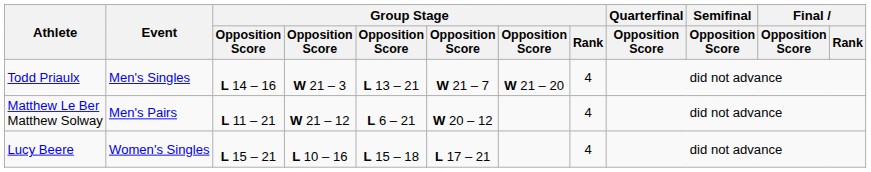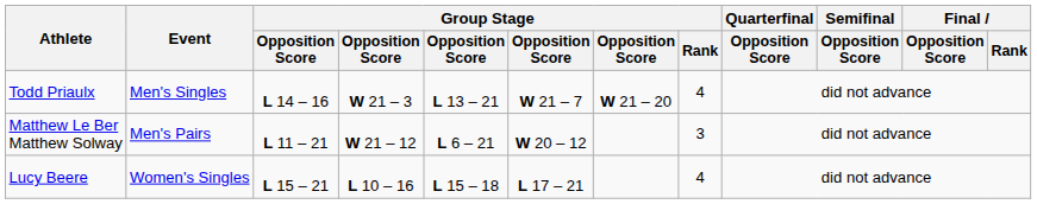 <table class="wikitable" style="font-size:88%">
 <tr>
 <th rowspan=2>Athlete</th>
 <th rowspan=2>Event</th>
 <th colspan=6>Group Stage</th>
 <th>Quarterfinal</th>
 <th>Semifinal</th>
 <th colspan=2>Final / </th>
 </tr>
 <tr style="font-size:95%">
 <th>Opposition<br>Score</th>
 <th>Opposition<br>Score</th>
 <th>Opposition<br>Score</th>
 <th>Opposition<br>Score</th>
 <th>Opposition<br>Score</th>
 <th>Rank</th>
 <th>Opposition<br>Score</th>
 <th>Opposition<br>Score</th>
 <th>Opposition<br>Score</th>
 <th>Rank</th>
 </tr>
 <tr align=center>
 <td align=left><a href='#'>Todd Priaulx</a></td>
 <td align=left><a href='#'>Men's Singles</a></td>
 <td><br><strong>L</strong> 14 – 16</td>
 <td><br><strong>W</strong> 21 – 3</td>
 <td><br><strong>L</strong> 13 – 21</td>
 <td><br><strong>W</strong> 21 – 7</td>
 <td><br><strong>W</strong> 21 – 20</td>
 <td>4</td>
 <td colspan=4>did not advance</td>
 </tr>
 <tr align=center>
 <td align=left><a href='#'>Matthew Le Ber</a><br>Matthew Solway</td>
 <td align=left><a href='#'>Men's Pairs</a></td>
 <td><br><strong>L</strong> 11 – 21</td>
 <td><br><strong>W</strong> 21 – 12</td>
 <td><br><strong>L</strong> 6 – 21</td>
 <td><br><strong>W</strong> 20 – 12</td>
 <td></td>
-<td>4</td>
+<td>3</td>
 <td colspan=4>did not advance</td>
 </tr>
 <tr align=center>
 <td align=left><a href='#'>Lucy Beere</a></td>
 <td align=left><a href='#'>Women's Singles</a></td>
 <td><br><strong>L</strong> 15 – 21</td>
 <td><br><strong>L</strong> 10 – 16</td>
 <td><br><strong>L</strong> 15 – 18</td>
 <td><br><strong>L</strong> 17 – 21</td>
 <td></td>
 <td>4</td>
 <td colspan=4>did not advance</td>
 </tr>
 </table>
